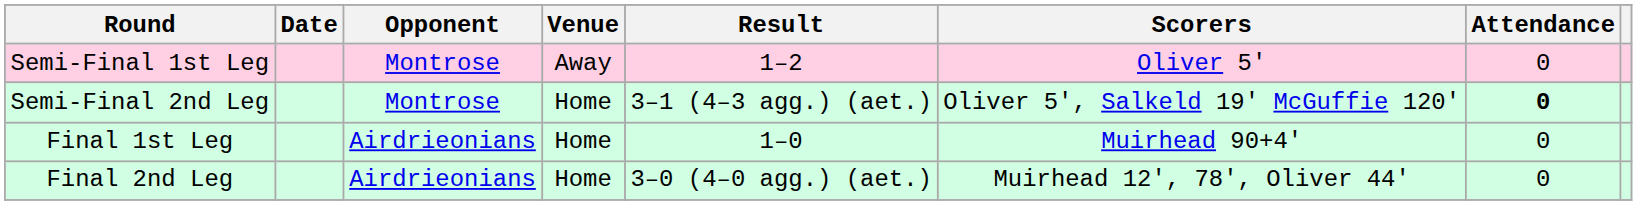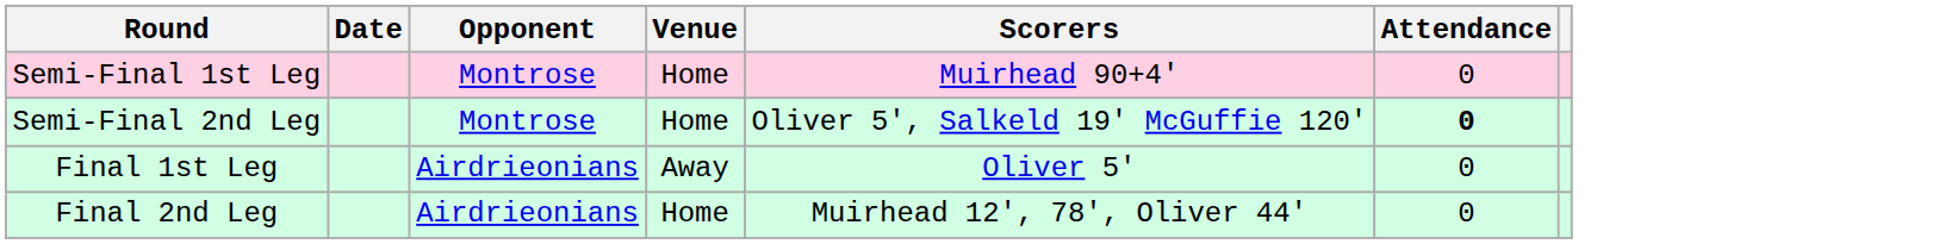 <table class="wikitable sortable" style="text-align:center;">
 <tr>
 <th>Round</th>
 <th>Date</th>
 <th>Opponent</th>
 <th>Venue</th>
-<th>Result</th>
 <th class=unsortable>Scorers</th>
 <th>Attendance</th>
 <th></th>
 </tr>
 <tr style="background-color: #ffd0e3;">
 <td>Semi-Final 1st Leg</td>
 <td></td>
 <td><a href='#'>Montrose</a></td>
-<td>Away</td>
-<td>1–2</td>
-<td><a href='#'>Oliver</a> 5'</td>
+<td>Home</td>
+<td><a href='#'>Muirhead</a> 90+4'</td>
 <td>0</td>
 <td></td>
 </tr>
 <tr style="background-color: #d0ffe3;">
 <td>Semi-Final 2nd Leg</td>
 <td></td>
 <td><a href='#'>Montrose</a></td>
 <td>Home</td>
-<td>3–1 (4–3 agg.) (aet.)</td>
 <td>Oliver 5', <a href='#'>Salkeld</a> 19' <a href='#'>McGuffie</a> 120'</td>
 <td><strong>0</strong></td>
 <td></td>
 </tr>
 <tr style="background-color: #d0ffe3;">
 <td>Final 1st Leg</td>
 <td></td>
 <td><a href='#'>Airdrieonians</a></td>
-<td>Home</td>
-<td>1–0</td>
-<td><a href='#'>Muirhead</a> 90+4'</td>
+<td>Away</td>
+<td><a href='#'>Oliver</a> 5'</td>
 <td>0</td>
 <td></td>
 </tr>
 <tr style="background-color: #d0ffe3;">
 <td>Final 2nd Leg</td>
 <td></td>
 <td><a href='#'>Airdrieonians</a></td>
 <td>Home</td>
-<td>3–0 (4–0 agg.) (aet.)</td>
 <td>Muirhead 12', 78', Oliver 44'</td>
 <td>0</td>
 <td></td>
 </tr>
 </table>
